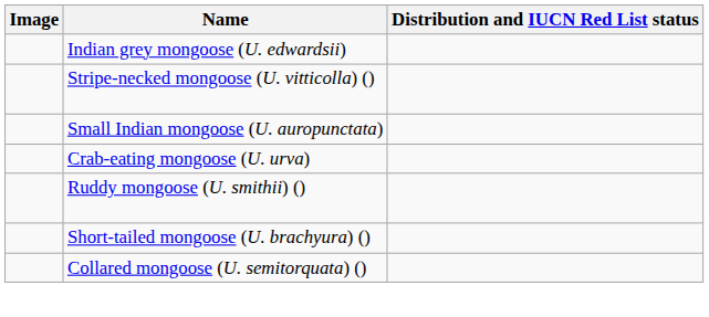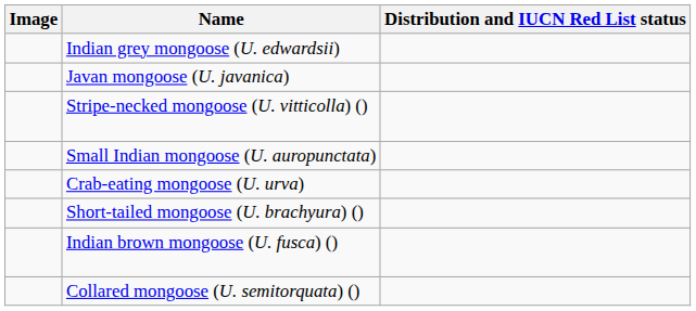 <table class="wikitable">
 <tr>
 <th>Image</th>
 <th>Name</th>
 <th>Distribution and <a href='#'>IUCN Red List</a> status</th>
 </tr>
 <tr style="vertical-align: top;">
 <td></td>
 <td><a href='#'>Indian grey mongoose</a> (<em>U. edwardsii</em>) </td>
+<td></td>
+</tr>
+<tr style="vertical-align: top;">
+<td></td>
+<td><a href='#'>Javan mongoose</a> (<em>U. javanica</em>) </td>
 <td></td>
 </tr>
 <tr style="vertical-align: top;">
 <td></td>
 <td><a href='#'>Stripe-necked mongoose</a> (<em>U. vitticolla</em>) ()</td>
 <td><br><br></td>
 </tr>
 <tr style="vertical-align: top;">
 <td></td>
 <td><a href='#'>Small Indian mongoose</a> (<em>U. auropunctata</em>) </td>
 <td></td>
 </tr>
 <tr style="vertical-align: top;">
 <td></td>
 <td><a href='#'>Crab-eating mongoose</a> (<em>U. urva</em>) </td>
 <td></td>
 </tr>
 <tr style="vertical-align: top;">
 <td></td>
-<td><a href='#'>Ruddy mongoose</a> (<em>U. smithii</em>) ()</td>
-<td><br><br></td>
+<td><a href='#'>Short-tailed mongoose</a> (<em>U. brachyura</em>) ()</td>
+<td></td>
 </tr>
 <tr style="vertical-align: top;">
 <td></td>
-<td><a href='#'>Short-tailed mongoose</a> (<em>U. brachyura</em>) ()</td>
-<td></td>
+<td><a href='#'>Indian brown mongoose</a> (<em>U. fusca</em>) ()</td>
+<td><br><br></td>
 </tr>
 <tr style="vertical-align: top;">
 <td></td>
 <td><a href='#'>Collared mongoose</a> (<em>U. semitorquata</em>) ()</td>
 <td></td>
 </tr>
 </table>
